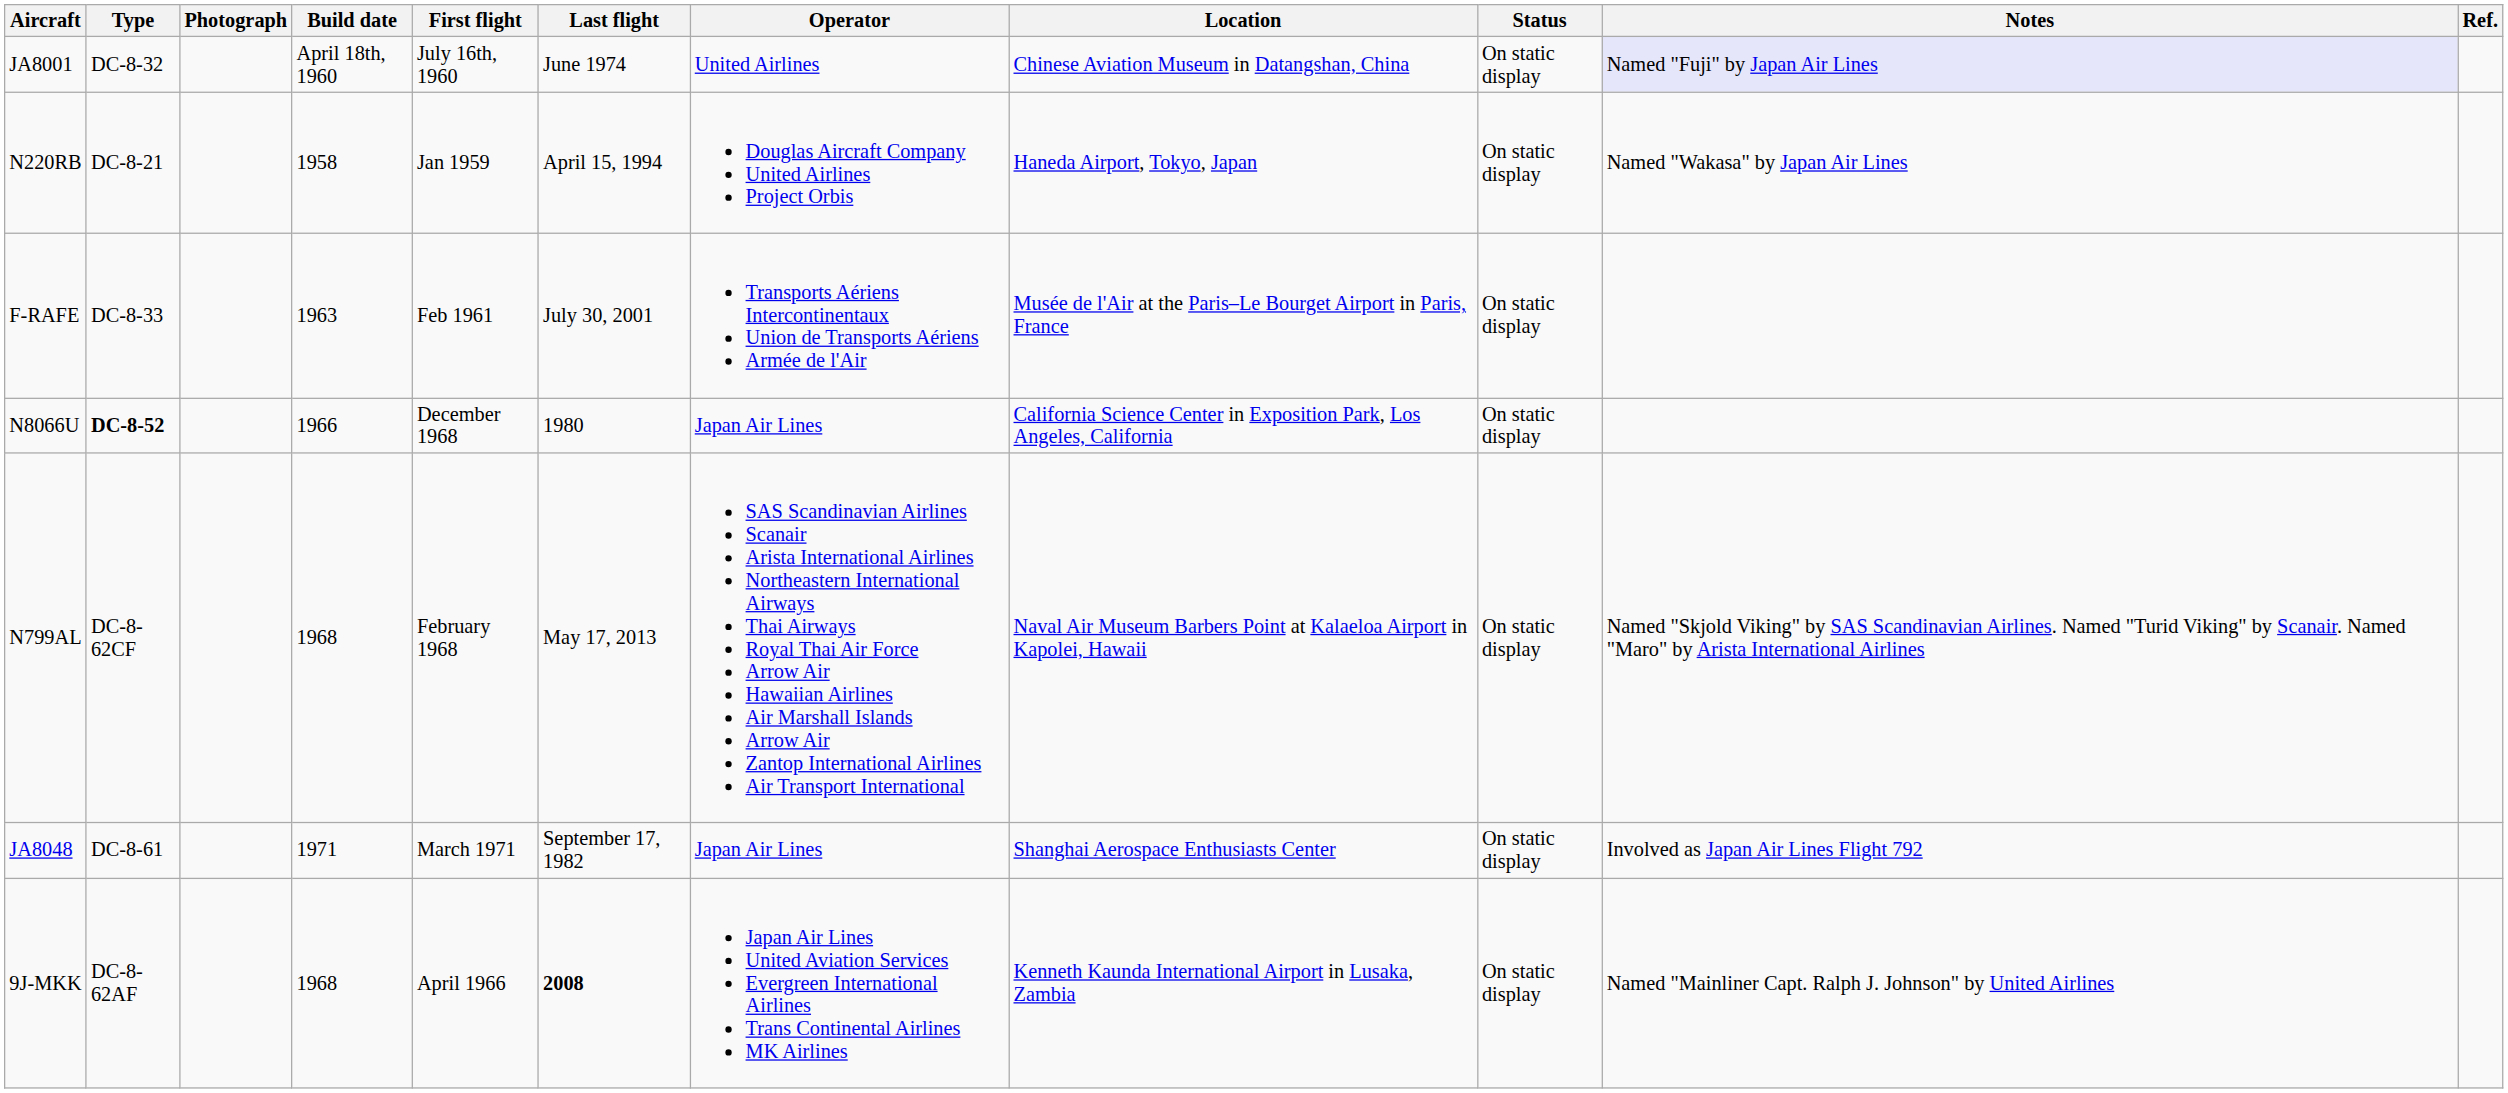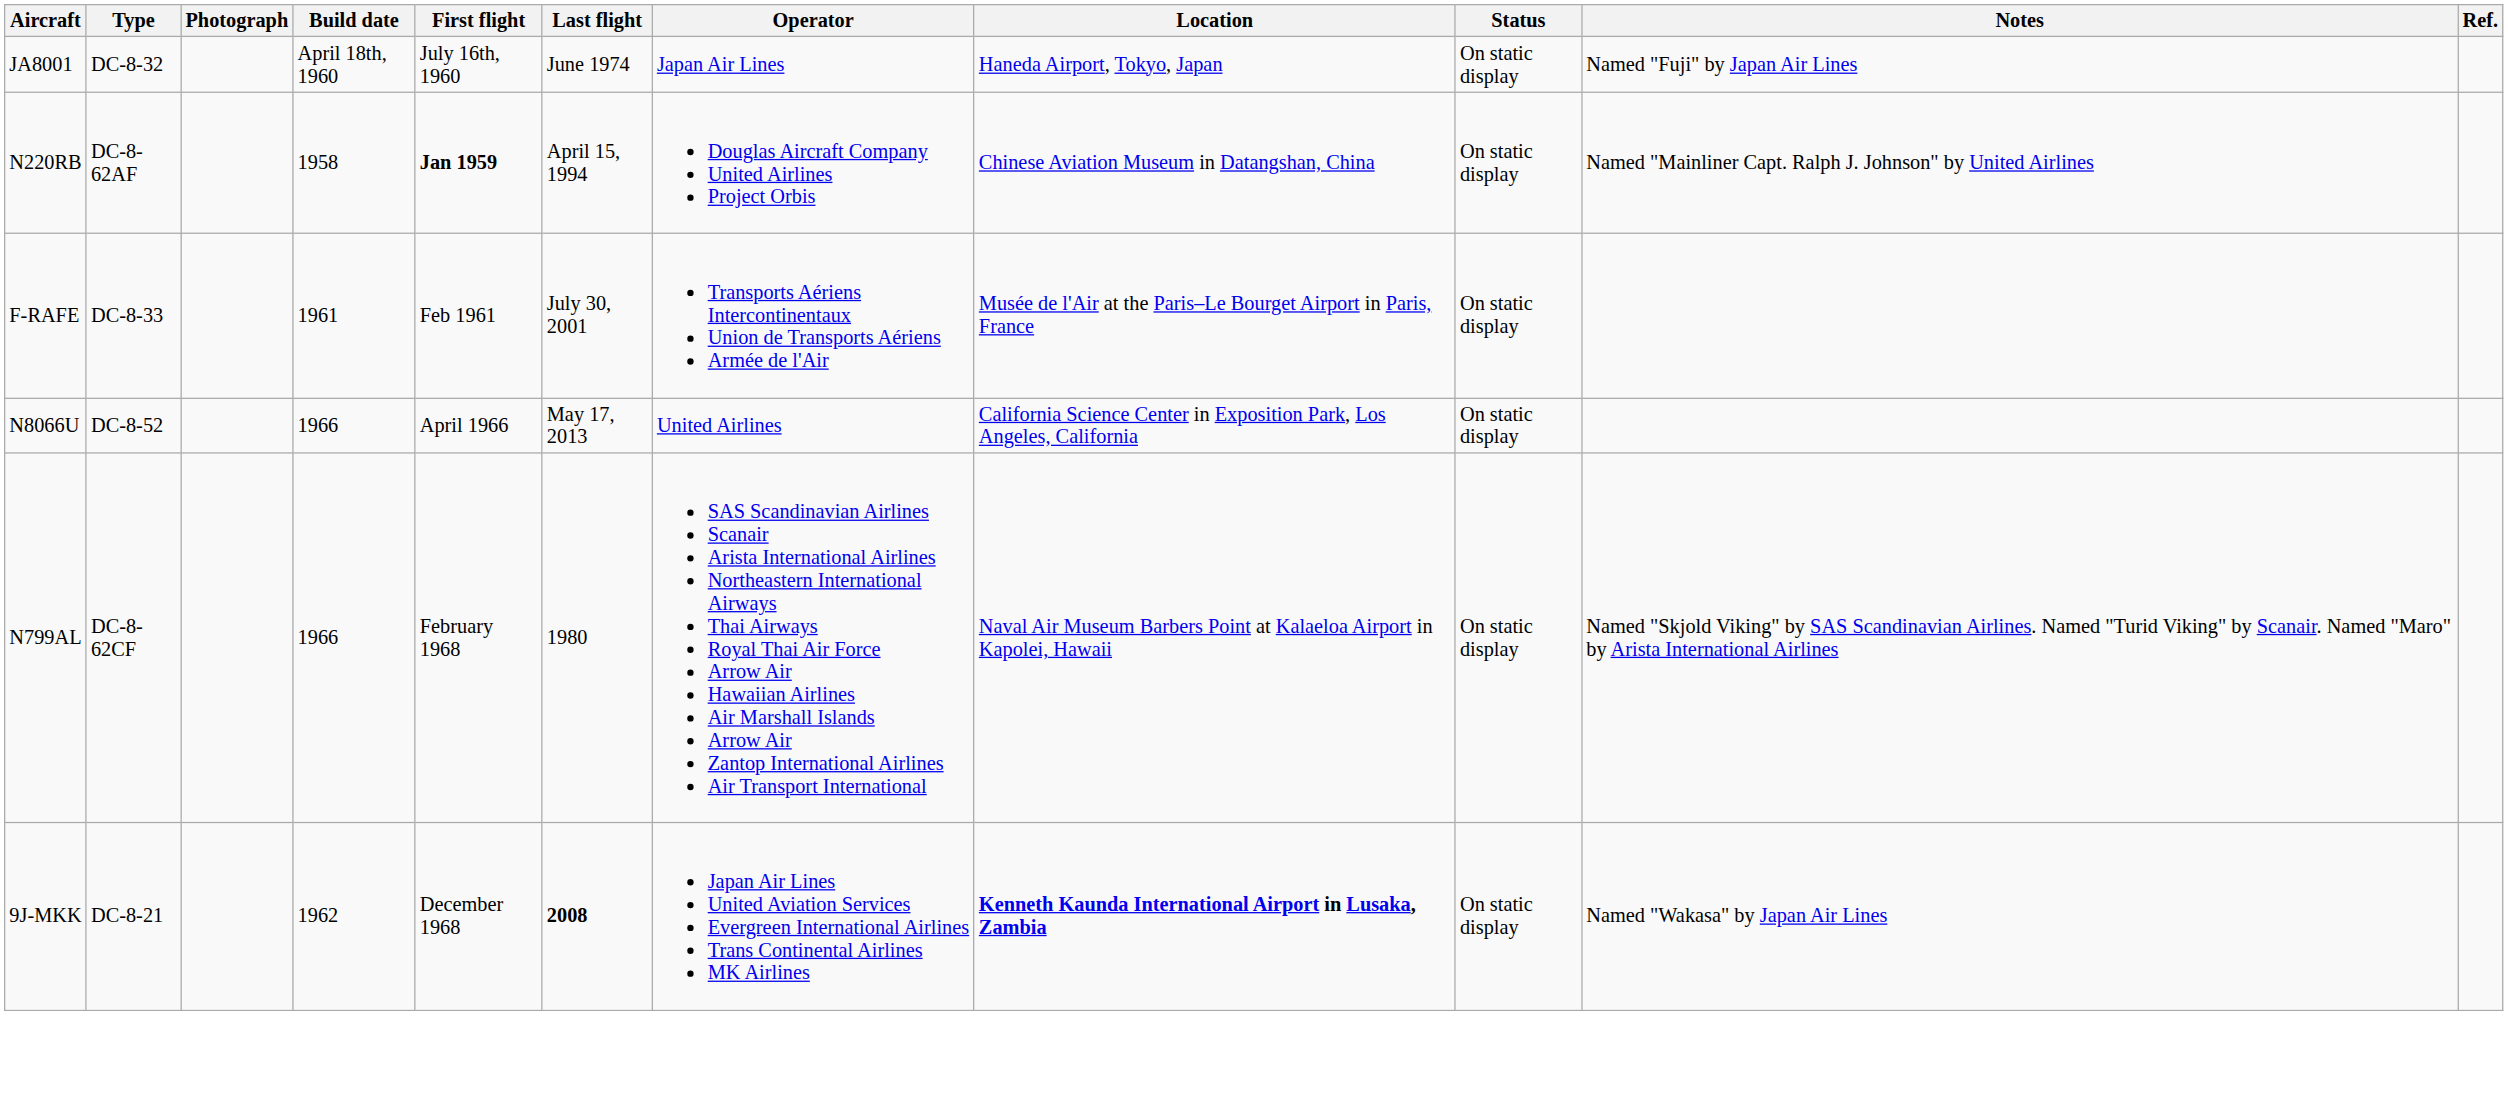 <table class="wikitable">
 <tr>
 <th>Aircraft</th>
 <th>Type</th>
 <th>Photograph</th>
 <th>Build date</th>
 <th>First flight</th>
 <th>Last flight</th>
 <th>Operator</th>
 <th>Location</th>
 <th>Status</th>
 <th>Notes</th>
 <th>Ref.</th>
 </tr>
 <tr>
 <td>JA8001</td>
 <td>DC-8-32</td>
 <td></td>
 <td>April 18th, 1960</td>
 <td>July 16th, 1960</td>
 <td>June 1974</td>
-<td><a href='#'>United Airlines</a></td>
-<td><a href='#'>Chinese Aviation Museum</a> in <a href='#'>Datangshan, China</a></td>
+<td><a href='#'>Japan Air Lines</a></td>
+<td><a href='#'>Haneda Airport</a>, <a href='#'>Tokyo</a>, <a href='#'>Japan</a></td>
 <td>On static display</td>
-<td style="background: lavender;">Named "Fuji" by <a href='#'>Japan Air Lines</a></td>
+<td>Named "Fuji" by <a href='#'>Japan Air Lines</a></td>
 <td></td>
 </tr>
 <tr>
 <td>N220RB</td>
-<td>DC-8-21</td>
+<td>DC-8-62AF</td>
 <td></td>
 <td>1958</td>
-<td>Jan 1959</td>
+<td><strong>Jan 1959</strong></td>
 <td>April 15, 1994</td>
 <td><br><ul><li><a href='#'>Douglas Aircraft Company</a></li><li><a href='#'>United Airlines</a></li><li><a href='#'>Project Orbis</a></li></ul></td>
-<td><a href='#'>Haneda Airport</a>, <a href='#'>Tokyo</a>, <a href='#'>Japan</a></td>
+<td><a href='#'>Chinese Aviation Museum</a> in <a href='#'>Datangshan, China</a></td>
 <td>On static display</td>
-<td>Named "Wakasa" by <a href='#'>Japan Air Lines</a></td>
+<td>Named "Mainliner Capt. Ralph J. Johnson" by <a href='#'>United Airlines</a></td>
 <td></td>
 </tr>
 <tr>
 <td>F-RAFE</td>
 <td>DC-8-33</td>
 <td></td>
-<td>1963</td>
+<td>1961</td>
 <td>Feb 1961</td>
 <td>July 30, 2001</td>
 <td><br><ul><li><a href='#'>Transports Aériens Intercontinentaux</a></li><li><a href='#'>Union de Transports Aériens</a></li><li><a href='#'>Armée de l'Air</a></li></ul></td>
 <td><a href='#'>Musée de l'Air</a> at the <a href='#'>Paris–Le Bourget Airport</a> in <a href='#'>Paris, France</a></td>
 <td>On static display</td>
 <td></td>
 <td></td>
 </tr>
 <tr>
 <td>N8066U</td>
-<td><strong>DC-8-52</strong></td>
+<td>DC-8-52</td>
 <td></td>
 <td>1966</td>
-<td>December 1968</td>
-<td>1980</td>
-<td><a href='#'>Japan Air Lines</a></td>
+<td>April 1966</td>
+<td>May 17, 2013</td>
+<td><a href='#'>United Airlines</a></td>
 <td><a href='#'>California Science Center</a> in <a href='#'>Exposition Park</a>, <a href='#'>Los Angeles, California</a></td>
 <td>On static display</td>
 <td></td>
 <td></td>
 </tr>
 <tr>
 <td>N799AL</td>
 <td>DC-8-62CF</td>
 <td></td>
-<td>1968</td>
+<td>1966</td>
 <td>February 1968</td>
-<td>May 17, 2013</td>
+<td>1980</td>
 <td><br><ul><li><a href='#'>SAS Scandinavian Airlines</a></li><li><a href='#'>Scanair</a></li><li><a href='#'>Arista International Airlines</a></li><li><a href='#'>Northeastern International Airways</a></li><li><a href='#'>Thai Airways</a></li><li><a href='#'>Royal Thai Air Force</a></li><li><a href='#'>Arrow Air</a></li><li><a href='#'>Hawaiian Airlines</a></li><li><a href='#'>Air Marshall Islands</a></li><li><a href='#'>Arrow Air</a></li><li><a href='#'>Zantop International Airlines</a></li><li><a href='#'>Air Transport International</a></li></ul></td>
 <td><a href='#'>Naval Air Museum Barbers Point</a> at <a href='#'>Kalaeloa Airport</a> in <a href='#'>Kapolei, Hawaii</a></td>
 <td>On static display</td>
 <td>Named "Skjold Viking" by <a href='#'>SAS Scandinavian Airlines</a>. Named "Turid Viking" by <a href='#'>Scanair</a>. Named "Maro" by <a href='#'>Arista International Airlines</a></td>
 <td></td>
 </tr>
 <tr>
-<td><a href='#'>JA8048</a></td>
-<td>DC-8-61</td>
+<td>9J-MKK</td>
+<td>DC-8-21</td>
 <td></td>
-<td>1971</td>
-<td>March 1971</td>
-<td>September 17, 1982</td>
-<td><a href='#'>Japan Air Lines</a></td>
-<td><a href='#'>Shanghai Aerospace Enthusiasts Center</a></td>
-<td>On static display</td>
-<td>Involved as <a href='#'>Japan Air Lines Flight 792</a></td>
-<td></td>
-</tr>
-<tr>
-<td>9J-MKK</td>
-<td>DC-8-62AF</td>
-<td></td>
-<td>1968</td>
-<td>April 1966</td>
+<td>1962</td>
+<td>December 1968</td>
 <td><strong>2008</strong></td>
 <td><br><ul><li><a href='#'>Japan Air Lines</a></li><li><a href='#'>United Aviation Services</a></li><li><a href='#'>Evergreen International Airlines</a></li><li><a href='#'>Trans Continental Airlines</a></li><li><a href='#'>MK Airlines</a></li></ul></td>
-<td><a href='#'>Kenneth Kaunda International Airport</a> in <a href='#'>Lusaka</a>, <a href='#'>Zambia</a></td>
+<td><strong><a href='#'>Kenneth Kaunda International Airport</a> in <a href='#'>Lusaka</a>, <a href='#'>Zambia</a></strong></td>
 <td>On static display</td>
-<td>Named "Mainliner Capt. Ralph J. Johnson" by <a href='#'>United Airlines</a></td>
+<td>Named "Wakasa" by <a href='#'>Japan Air Lines</a></td>
 <td></td>
 </tr>
 </table>
